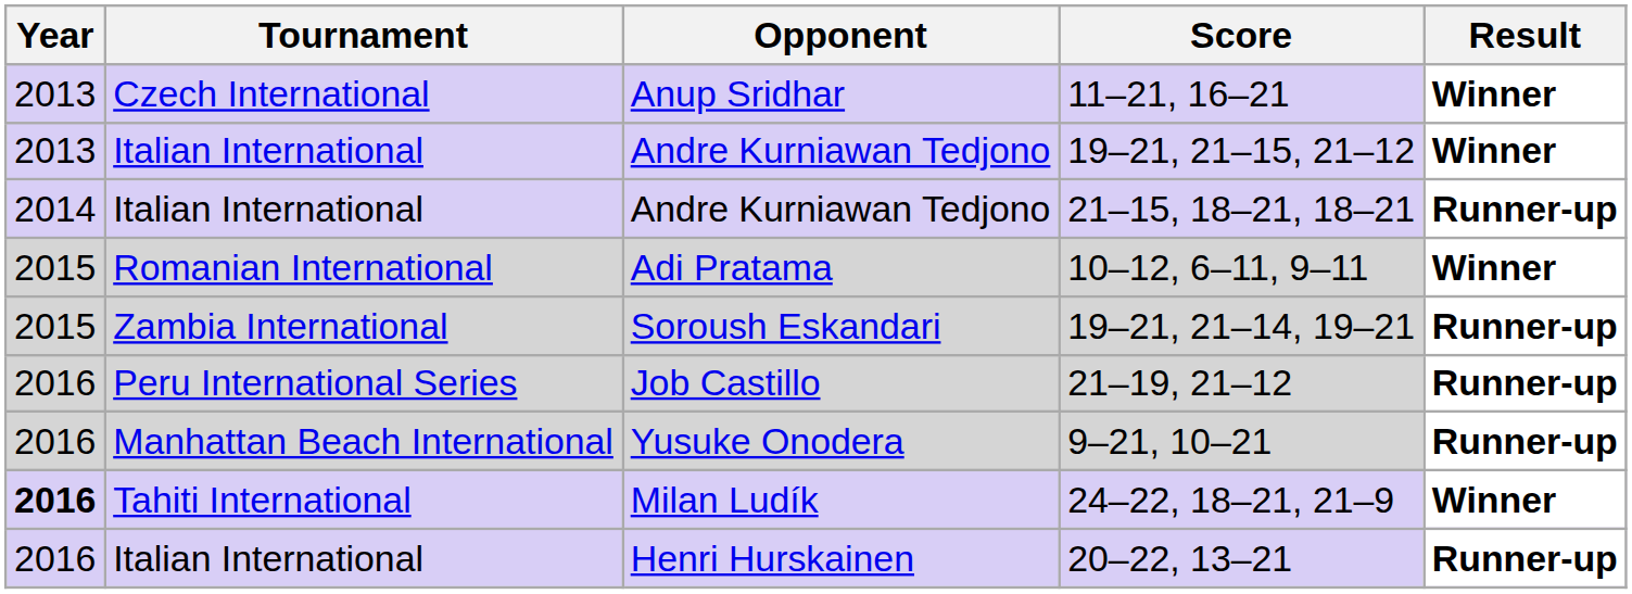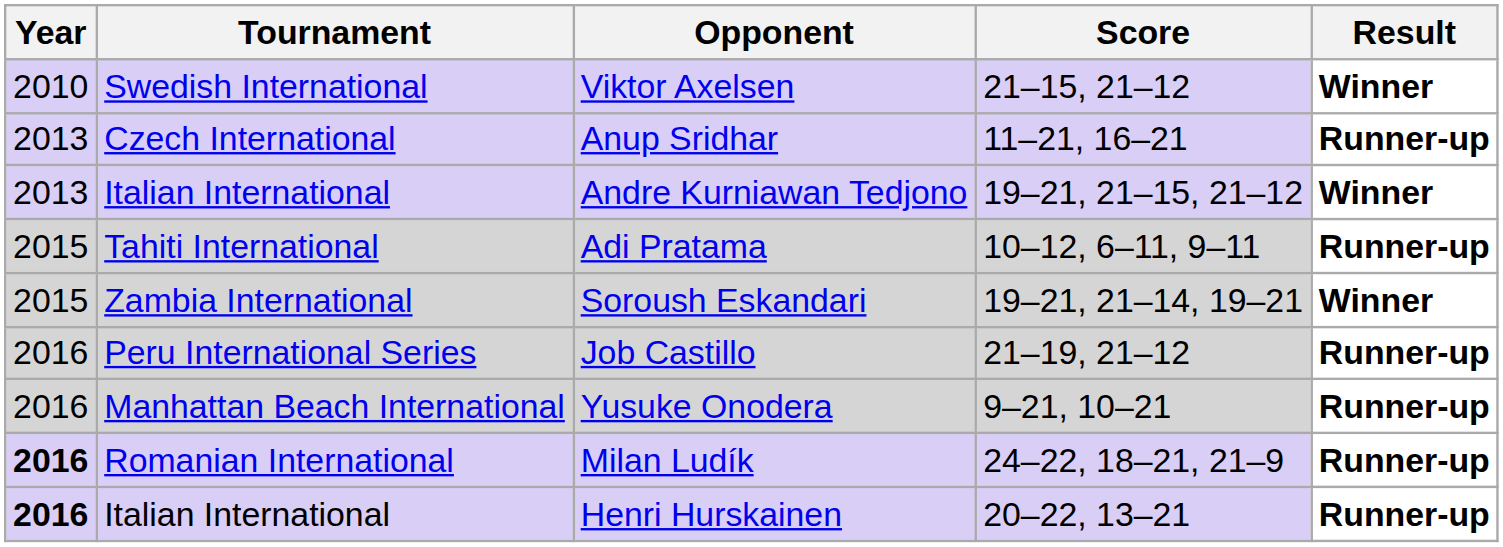 <table class="sortable wikitable" style="font-size: 90%;">
 <tr>
 <th>Year</th>
 <th>Tournament</th>
 <th>Opponent</th>
 <th>Score</th>
 <th>Result</th>
 </tr>
 <tr style="background:#D8CEF6">
+<td align="center">2010</td>
+<td align="left"><a href='#'>Swedish International</a></td>
+<td align="left"> <a href='#'>Viktor Axelsen</a></td>
+<td align="left">21–15, 21–12</td>
+<td style="text-align:left; background:white"> <strong>Winner</strong></td>
+</tr>
+<tr style="background:#D8CEF6">
 <td align="center">2013</td>
 <td align="left"><a href='#'>Czech International</a></td>
 <td align="left"> <a href='#'>Anup Sridhar</a></td>
 <td align="left">11–21, 16–21</td>
-<td style="text-align:left; background:white"> <strong>Winner</strong></td>
+<td style="text-align:left; background:white"> <strong>Runner-up</strong></td>
 </tr>
 <tr style="background:#D8CEF6">
 <td align="center">2013</td>
 <td align="left"><a href='#'>Italian International</a></td>
 <td align="left"> <a href='#'>Andre Kurniawan Tedjono</a></td>
 <td align="left">19–21, 21–15, 21–12</td>
 <td style="text-align:left; background:white"> <strong>Winner</strong></td>
 </tr>
-<tr style="background:#D8CEF6">
-<td align="center">2014</td>
-<td align="left">Italian International</td>
-<td align="left"> Andre Kurniawan Tedjono</td>
-<td align="left">21–15, 18–21, 18–21</td>
-<td style="text-align:left; background:white"> <strong>Runner-up</strong></td>
-</tr>
 <tr style="background:#D5D5D5">
 <td align="center">2015</td>
-<td align="left"><a href='#'>Romanian International</a></td>
+<td align="left"><a href='#'>Tahiti International</a></td>
 <td align="left"> <a href='#'>Adi Pratama</a></td>
 <td align="left">10–12, 6–11, 9–11</td>
-<td style="text-align:left; background:white"> <strong>Winner</strong></td>
+<td style="text-align:left; background:white"> <strong>Runner-up</strong></td>
 </tr>
 <tr style="background:#D5D5D5">
 <td align="center">2015</td>
 <td align="left"><a href='#'>Zambia International</a></td>
 <td align="left"> <a href='#'>Soroush Eskandari</a></td>
 <td align="left">19–21, 21–14, 19–21</td>
-<td style="text-align:left; background:white"> <strong>Runner-up</strong></td>
+<td style="text-align:left; background:white"> <strong>Winner</strong></td>
 </tr>
 <tr style="background:#D5D5D5">
 <td align="center">2016</td>
 <td align="left"><a href='#'>Peru International Series</a></td>
 <td align="left"> <a href='#'>Job Castillo</a></td>
 <td align="left">21–19, 21–12</td>
 <td style="text-align:left; background:white"> <strong>Runner-up</strong></td>
 </tr>
 <tr style="background:#D5D5D5">
 <td align="center">2016</td>
 <td align="left"><a href='#'>Manhattan Beach International</a></td>
 <td align="left"> <a href='#'>Yusuke Onodera</a></td>
 <td align="left">9–21, 10–21</td>
 <td style="text-align:left; background:white"> <strong>Runner-up</strong></td>
 </tr>
 <tr style="background:#D8CEF6">
 <td align="center"><strong>2016</strong></td>
-<td align="left"><a href='#'>Tahiti International</a></td>
+<td align="left"><a href='#'>Romanian International</a></td>
 <td align="left"> <a href='#'>Milan Ludík</a></td>
 <td align="left">24–22, 18–21, 21–9</td>
-<td style="text-align:left; background:white"> <strong>Winner</strong></td>
+<td style="text-align:left; background:white"> <strong>Runner-up</strong></td>
 </tr>
 <tr style="background:#D8CEF6">
-<td align="center">2016</td>
+<td align="center"><strong>2016</strong></td>
 <td align="left">Italian International</td>
 <td align="left"> <a href='#'>Henri Hurskainen</a></td>
 <td align="left">20–22, 13–21</td>
 <td style="text-align:left; background:white"> <strong>Runner-up</strong></td>
 </tr>
 </table>
